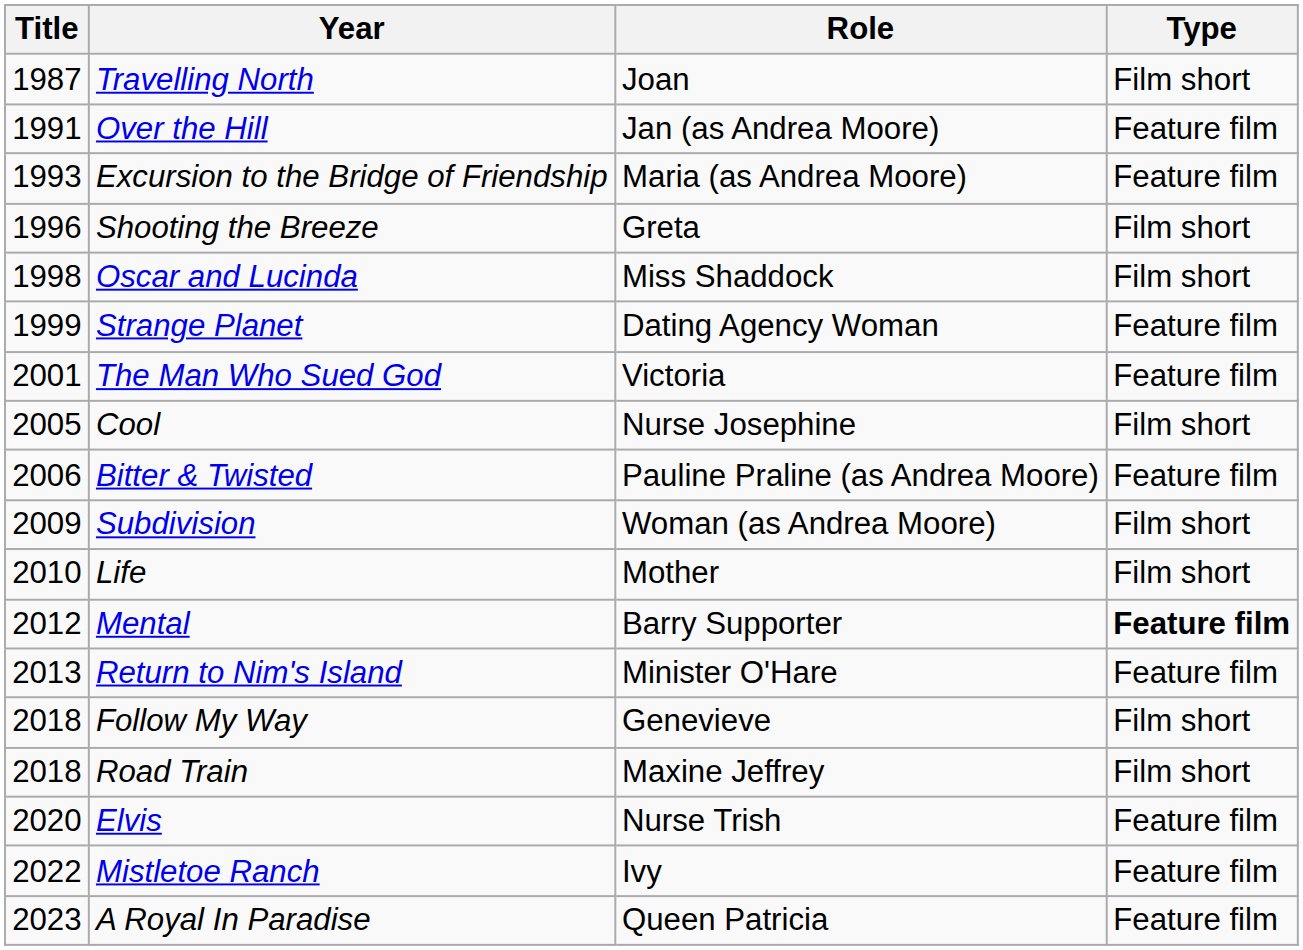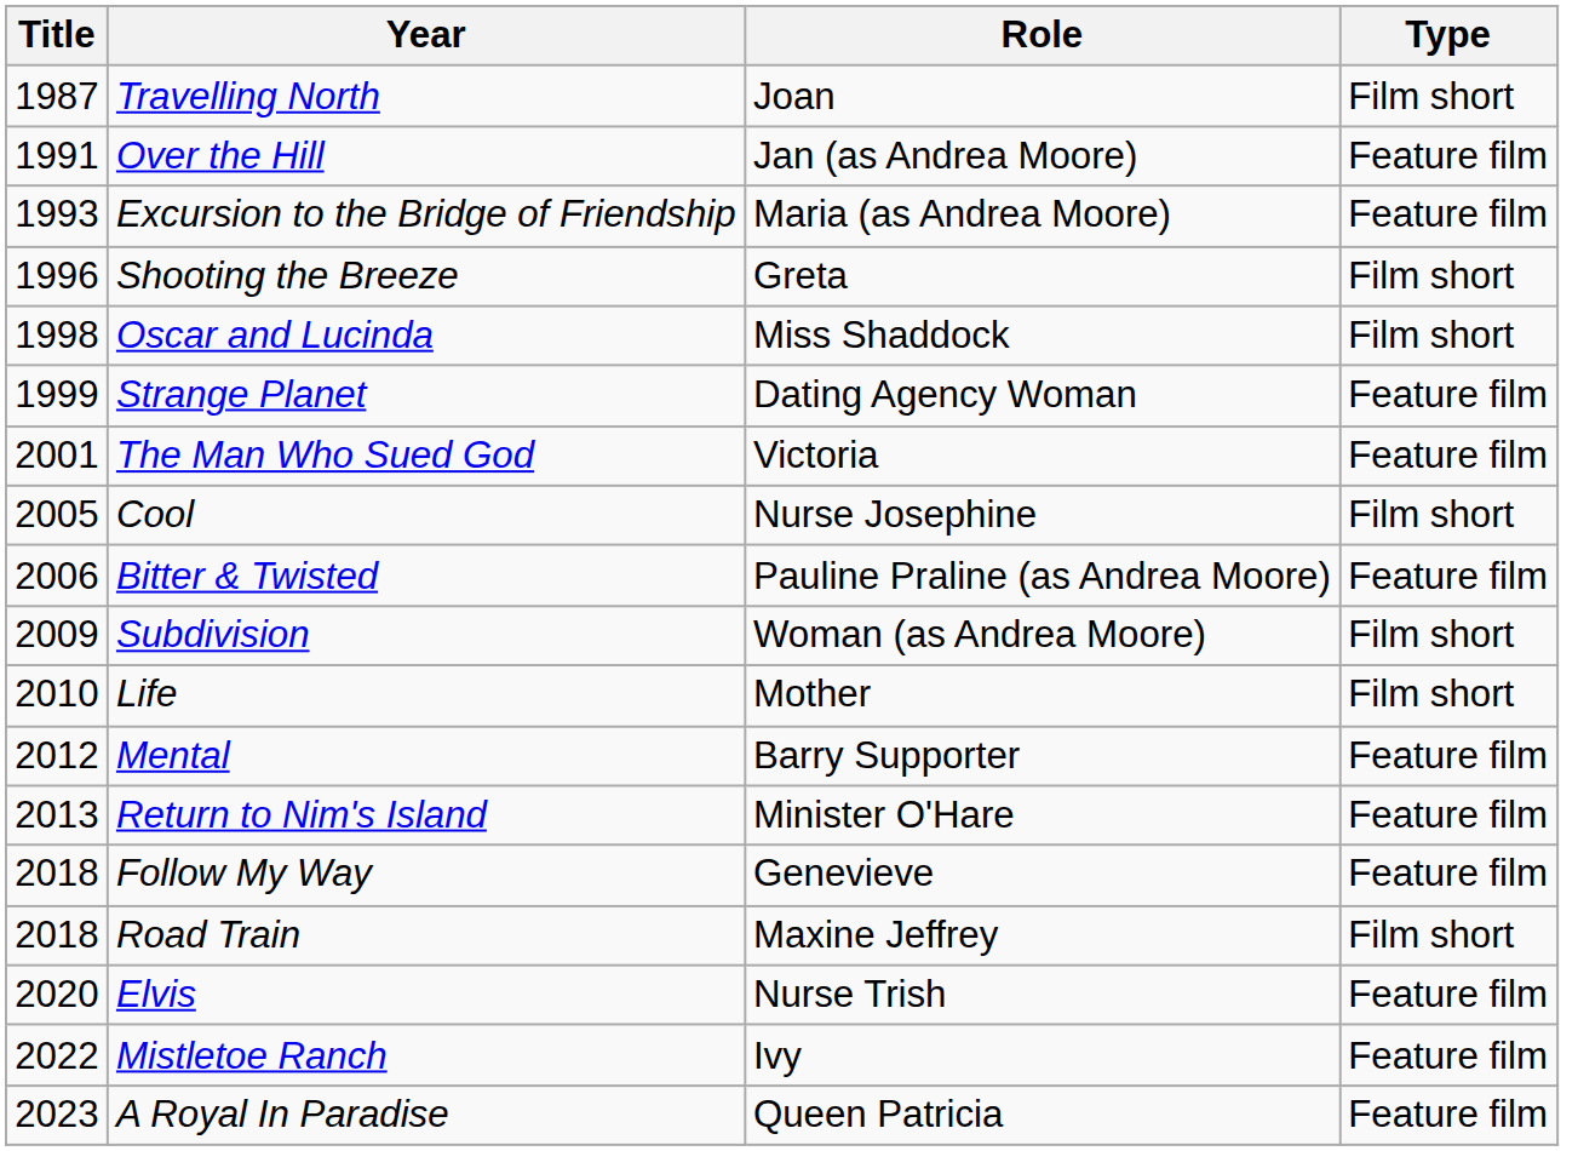 <table class="wikitable">
 <tr>
 <th>Title</th>
 <th>Year</th>
 <th>Role</th>
 <th>Type</th>
 </tr>
 <tr>
 <td>1987</td>
 <td><em><a href='#'>Travelling North</a></em></td>
 <td>Joan</td>
 <td>Film short</td>
 </tr>
 <tr>
 <td>1991</td>
 <td><em><a href='#'>Over the Hill</a></em></td>
 <td>Jan (as Andrea Moore)</td>
 <td>Feature film</td>
 </tr>
 <tr>
 <td>1993</td>
 <td><em>Excursion to the Bridge of Friendship</em></td>
 <td>Maria (as Andrea Moore)</td>
 <td>Feature film</td>
 </tr>
 <tr>
 <td>1996</td>
 <td><em>Shooting the Breeze</em></td>
 <td>Greta</td>
 <td>Film short</td>
 </tr>
 <tr>
 <td>1998</td>
 <td><em><a href='#'>Oscar and Lucinda</a></em></td>
 <td>Miss Shaddock</td>
 <td>Film short</td>
 </tr>
 <tr>
 <td>1999</td>
 <td><em><a href='#'>Strange Planet</a></em></td>
 <td>Dating Agency Woman</td>
 <td>Feature film</td>
 </tr>
 <tr>
 <td>2001</td>
 <td><em><a href='#'>The Man Who Sued God</a></em></td>
 <td>Victoria</td>
 <td>Feature film</td>
 </tr>
 <tr>
 <td>2005</td>
 <td><em>Cool</em></td>
 <td>Nurse Josephine</td>
 <td>Film short</td>
 </tr>
 <tr>
 <td>2006</td>
 <td><em><a href='#'>Bitter & Twisted</a></em></td>
 <td>Pauline Praline (as Andrea Moore)</td>
 <td>Feature film</td>
 </tr>
 <tr>
 <td>2009</td>
 <td><em><a href='#'>Subdivision</a></em></td>
 <td>Woman (as Andrea Moore)</td>
 <td>Film short</td>
 </tr>
 <tr>
 <td>2010</td>
 <td><em>Life</em></td>
 <td>Mother</td>
 <td>Film short</td>
 </tr>
 <tr>
 <td>2012</td>
 <td><em><a href='#'>Mental</a></em></td>
 <td>Barry Supporter</td>
-<td><strong>Feature film</strong></td>
+<td>Feature film</td>
 </tr>
 <tr>
 <td>2013</td>
 <td><em><a href='#'>Return to Nim's Island</a></em></td>
 <td>Minister O'Hare</td>
 <td>Feature film</td>
 </tr>
 <tr>
 <td>2018</td>
 <td><em>Follow My Way</em></td>
 <td>Genevieve</td>
-<td>Film short</td>
+<td>Feature film</td>
 </tr>
 <tr>
 <td>2018</td>
 <td><em>Road Train</em></td>
 <td>Maxine Jeffrey</td>
 <td>Film short</td>
 </tr>
 <tr>
 <td>2020</td>
 <td><em><a href='#'>Elvis</a></em></td>
 <td>Nurse Trish</td>
 <td>Feature film</td>
 </tr>
 <tr>
 <td>2022</td>
 <td><em><a href='#'>Mistletoe Ranch</a></em></td>
 <td>Ivy</td>
 <td>Feature film</td>
 </tr>
 <tr>
 <td>2023</td>
 <td><em>A Royal In Paradise</em></td>
 <td>Queen Patricia</td>
 <td>Feature film</td>
 </tr>
 </table>
